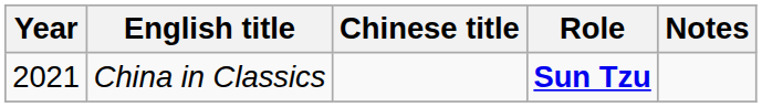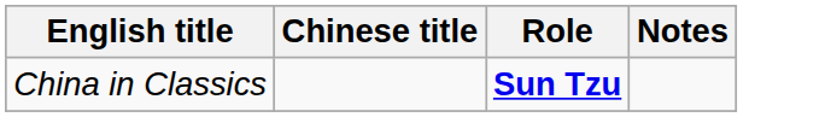 <table class="wikitable">
 <tr>
-<th>Year</th>
 <th>English title</th>
 <th>Chinese title</th>
 <th>Role</th>
 <th>Notes</th>
 </tr>
 <tr>
-<td>2021</td>
 <td><em>China in Classics</em></td>
 <td></td>
 <td><strong><a href='#'>Sun Tzu</a></strong></td>
 <td></td>
 </tr>
 </table>
